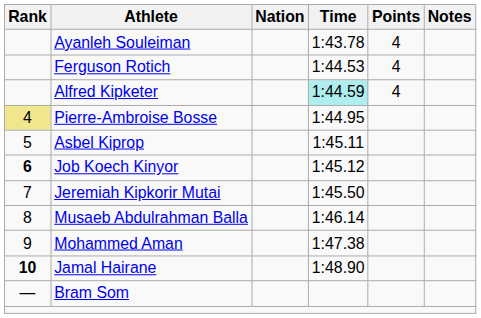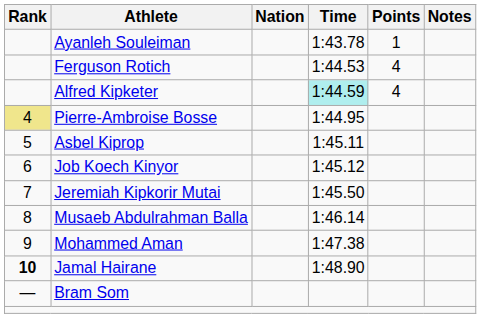 <table class="wikitable mw-datatable sortable" style="text-align:center;">
 <tr>
 <th>Rank</th>
 <th>Athlete</th>
 <th>Nation</th>
 <th>Time</th>
 <th>Points</th>
 <th>Notes</th>
 </tr>
 <tr>
 <td></td>
 <td align=left><a href='#'>Ayanleh Souleiman</a></td>
 <td align=left></td>
 <td>1:43.78</td>
-<td>4</td>
+<td>1</td>
 <td></td>
 </tr>
 <tr>
 <td></td>
 <td align=left><a href='#'>Ferguson Rotich</a></td>
 <td align=left></td>
 <td>1:44.53</td>
 <td>4</td>
 <td></td>
 </tr>
 <tr>
 <td></td>
 <td align=left><a href='#'>Alfred Kipketer</a></td>
 <td align=left></td>
 <td style="background: paleturquoise;">1:44.59</td>
 <td>4</td>
 <td></td>
 </tr>
 <tr>
 <td style="background: khaki;">4</td>
 <td align=left><a href='#'>Pierre-Ambroise Bosse</a></td>
 <td align=left></td>
 <td>1:44.95</td>
 <td></td>
 <td></td>
 </tr>
 <tr>
 <td>5</td>
 <td align=left><a href='#'>Asbel Kiprop</a></td>
 <td align=left></td>
 <td>1:45.11</td>
 <td></td>
 <td></td>
 </tr>
 <tr>
-<td><strong>6</strong></td>
+<td>6</td>
 <td align=left><a href='#'>Job Koech Kinyor</a></td>
 <td align=left></td>
 <td>1:45.12</td>
 <td></td>
 <td></td>
 </tr>
 <tr>
 <td>7</td>
 <td align=left><a href='#'>Jeremiah Kipkorir Mutai</a></td>
 <td align=left></td>
 <td>1:45.50</td>
 <td></td>
 <td></td>
 </tr>
 <tr>
 <td>8</td>
 <td align=left><a href='#'>Musaeb Abdulrahman Balla</a></td>
 <td align=left></td>
 <td>1:46.14</td>
 <td></td>
 <td></td>
 </tr>
 <tr>
 <td>9</td>
 <td align=left><a href='#'>Mohammed Aman</a></td>
 <td align=left></td>
 <td>1:47.38</td>
 <td></td>
 <td></td>
 </tr>
 <tr>
 <td><strong>10</strong></td>
 <td align=left><a href='#'>Jamal Hairane</a></td>
 <td align=left></td>
 <td>1:48.90</td>
 <td></td>
 <td></td>
 </tr>
 <tr>
 <td>—</td>
 <td align=left><a href='#'>Bram Som</a></td>
 <td align=left></td>
 <td></td>
 <td></td>
 <td></td>
 </tr>
 <tr class="sortbottom">
 <td colspan=6></td>
 </tr>
 </table>
